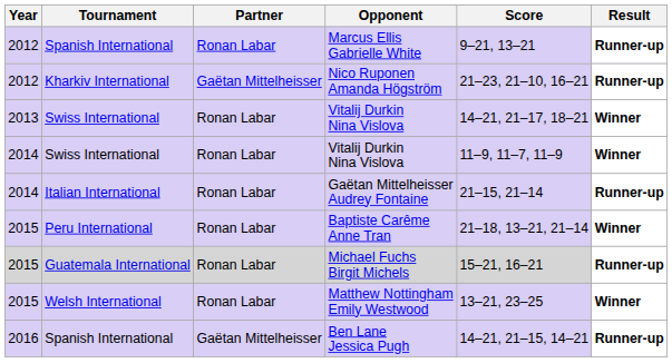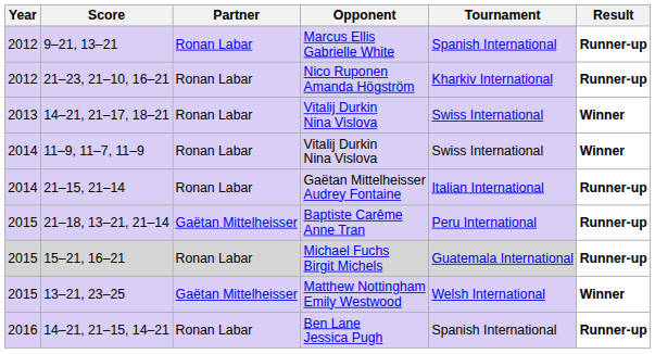 <table class="sortable wikitable" style="font-size: 90%;">
 <tr>
 <th>Year</th>
-<th>Tournament</th>
+<th>Score</th>
 <th>Partner</th>
 <th>Opponent</th>
-<th>Score</th>
+<th>Tournament</th>
 <th>Result</th>
 </tr>
 <tr style="background:#D8CEF6">
 <td align="center">2012</td>
-<td align="left"><a href='#'>Spanish International</a></td>
+<td align="left">9–21, 13–21</td>
 <td align="left"> <a href='#'>Ronan Labar</a></td>
 <td align="left"> <a href='#'>Marcus Ellis</a><br> <a href='#'>Gabrielle White</a></td>
-<td align="left">9–21, 13–21</td>
+<td align="left"><a href='#'>Spanish International</a></td>
 <td style="text-align:left; background:white"> <strong>Runner-up</strong></td>
 </tr>
 <tr style="background:#D8CEF6">
 <td align="center">2012</td>
+<td align="left">21–23, 21–10, 16–21</td>
+<td align="left"> Ronan Labar</td>
+<td align="left"> <a href='#'>Nico Ruponen</a><br> <a href='#'>Amanda Högström</a></td>
 <td align="left"><a href='#'>Kharkiv International</a></td>
-<td align="left"> <a href='#'>Gaëtan Mittelheisser</a></td>
-<td align="left"> <a href='#'>Nico Ruponen</a><br> <a href='#'>Amanda Högström</a></td>
-<td align="left">21–23, 21–10, 16–21</td>
 <td style="text-align:left; background:white"> <strong>Runner-up</strong></td>
 </tr>
 <tr style="background:#D8CEF6">
 <td align="center">2013</td>
-<td align="left"><a href='#'>Swiss International</a></td>
+<td align="left">14–21, 21–17, 18–21</td>
 <td align="left"> Ronan Labar</td>
 <td align="left"> <a href='#'>Vitalij Durkin</a><br> <a href='#'>Nina Vislova</a></td>
-<td align="left">14–21, 21–17, 18–21</td>
+<td align="left"><a href='#'>Swiss International</a></td>
 <td style="text-align:left; background:white"> <strong>Winner</strong></td>
 </tr>
 <tr style="background:#D8CEF6">
 <td align="center">2014</td>
-<td align="left">Swiss International</td>
+<td align="left">11–9, 11–7, 11–9</td>
 <td align="left"> Ronan Labar</td>
 <td align="left"> Vitalij Durkin<br> Nina Vislova</td>
-<td align="left">11–9, 11–7, 11–9</td>
+<td align="left">Swiss International</td>
 <td style="text-align:left; background:white"> <strong>Winner</strong></td>
 </tr>
 <tr style="background:#D8CEF6">
 <td align="center">2014</td>
-<td align="left"><a href='#'>Italian International</a></td>
+<td align="left">21–15, 21–14</td>
 <td align="left"> Ronan Labar</td>
 <td align="left"> Gaëtan Mittelheisser<br> <a href='#'>Audrey Fontaine</a></td>
-<td align="left">21–15, 21–14</td>
+<td align="left"><a href='#'>Italian International</a></td>
 <td style="text-align:left; background:white"> <strong>Runner-up</strong></td>
 </tr>
 <tr style="background:#D8CEF6">
 <td align="center">2015</td>
+<td align="left">21–18, 13–21, 21–14</td>
+<td align="left"> <a href='#'>Gaëtan Mittelheisser</a></td>
+<td align="left"> <a href='#'>Baptiste Carême</a><br> <a href='#'>Anne Tran</a></td>
 <td align="left"><a href='#'>Peru International</a></td>
-<td align="left"> Ronan Labar</td>
-<td align="left"> <a href='#'>Baptiste Carême</a><br> <a href='#'>Anne Tran</a></td>
-<td align="left">21–18, 13–21, 21–14</td>
-<td style="text-align:left; background:white"> <strong>Winner</strong></td>
+<td style="text-align:left; background:white"> <strong>Runner-up</strong></td>
 </tr>
 <tr style="background:#D5D5D5">
 <td align="center">2015</td>
-<td align="left"><a href='#'>Guatemala International</a></td>
+<td align="left">15–21, 16–21</td>
 <td align="left"> Ronan Labar</td>
 <td align="left"> <a href='#'>Michael Fuchs</a><br> <a href='#'>Birgit Michels</a></td>
-<td align="left">15–21, 16–21</td>
+<td align="left"><a href='#'>Guatemala International</a></td>
 <td style="text-align:left; background:white"> <strong>Runner-up</strong></td>
 </tr>
 <tr style="background:#D8CEF6">
 <td align="center">2015</td>
+<td align="left">13–21, 23–25</td>
+<td align="left"> <a href='#'>Gaëtan Mittelheisser</a></td>
+<td align="left"> <a href='#'>Matthew Nottingham</a><br> <a href='#'>Emily Westwood</a></td>
 <td align="left"><a href='#'>Welsh International</a></td>
-<td align="left"> Ronan Labar</td>
-<td align="left"> <a href='#'>Matthew Nottingham</a><br> <a href='#'>Emily Westwood</a></td>
-<td align="left">13–21, 23–25</td>
 <td style="text-align:left; background:white"> <strong>Winner</strong></td>
 </tr>
 <tr style="background:#D8CEF6">
 <td align="center">2016</td>
+<td align="left">14–21, 21–15, 14–21</td>
+<td align="left"> Ronan Labar</td>
+<td align="left"> <a href='#'>Ben Lane</a><br> <a href='#'>Jessica Pugh</a></td>
 <td align="left">Spanish International</td>
-<td align="left"> Gaëtan Mittelheisser</td>
-<td align="left"> <a href='#'>Ben Lane</a><br> <a href='#'>Jessica Pugh</a></td>
-<td align="left">14–21, 21–15, 14–21</td>
 <td style="text-align:left; background:white"> <strong>Runner-up</strong></td>
 </tr>
 </table>
